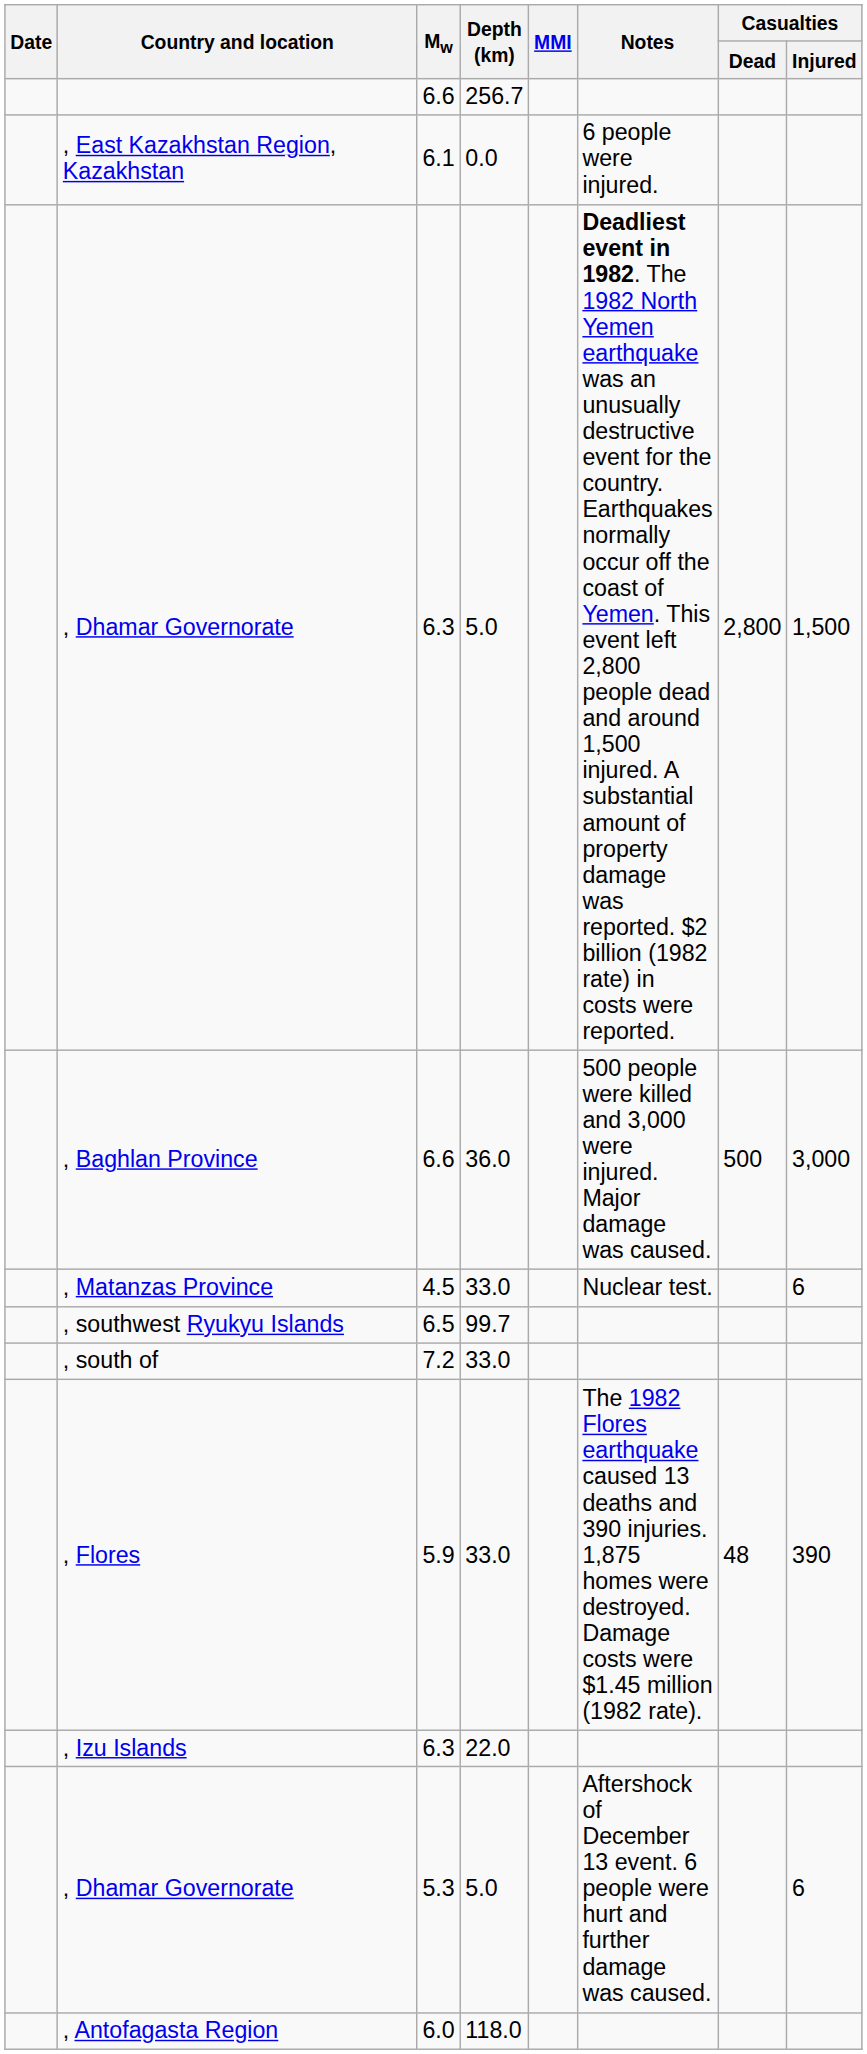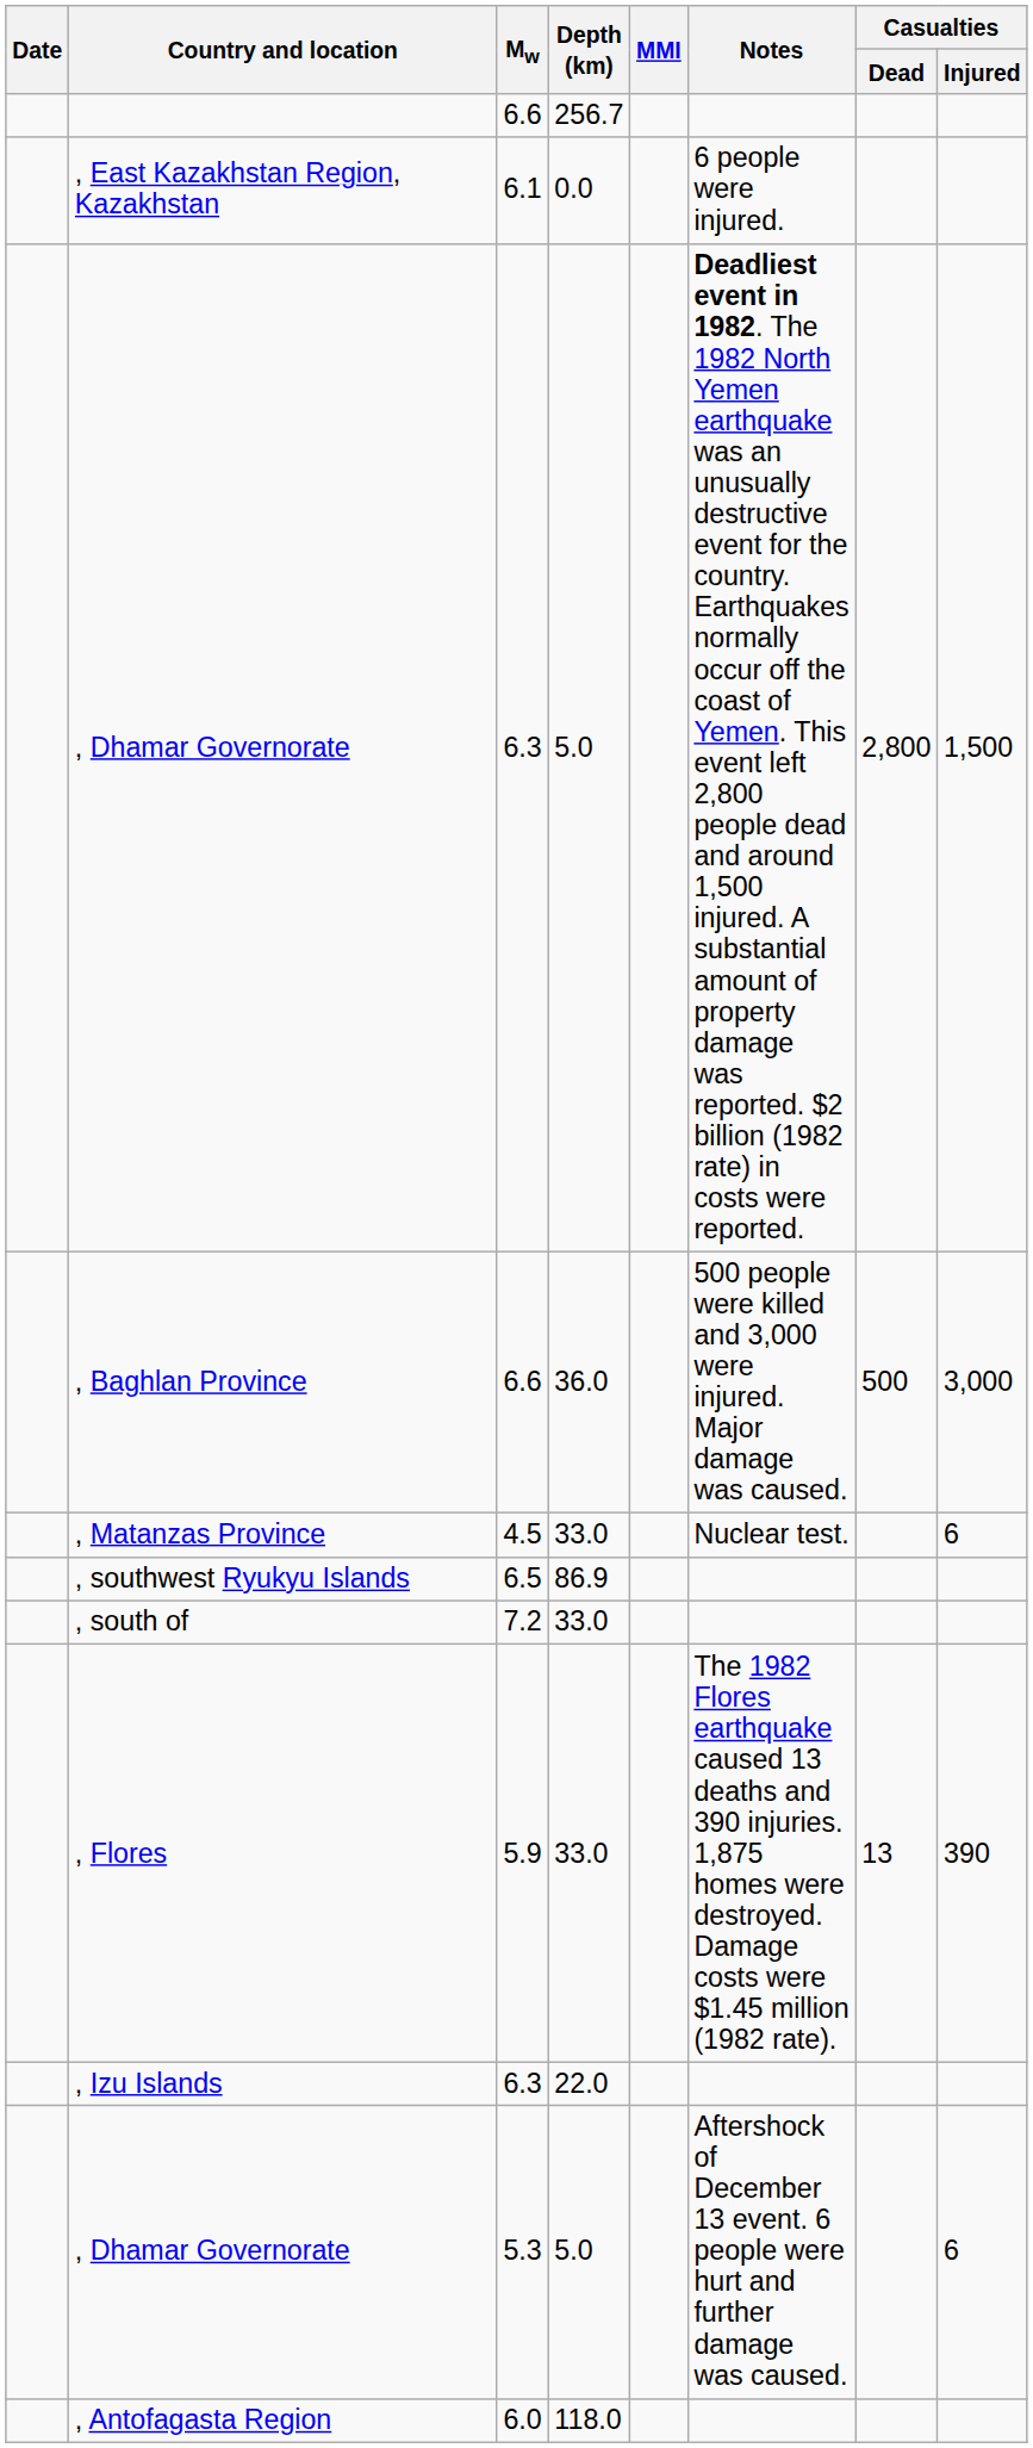 <table class="wikitable sortable sort-under" style="border:1px black;  margin-left:1em;">
 <tr>
 <th rowspan="2"><small>Date</small></th>
 <th rowspan="2" style="width: 280px"><small>Country and location</small></th>
 <th rowspan="2"><small>M<sub>w</sub></small></th>
 <th rowspan="2"><small>Depth (km)</small></th>
 <th rowspan="2"><small><a href='#'>MMI</a></small></th>
 <th rowspan="2" class="unsortable"><small>Notes</small></th>
 <th colspan="2"><small>Casualties</small></th>
 </tr>
 <tr>
 <th><small>Dead</small></th>
 <th><small>Injured</small></th>
 </tr>
 <tr>
 <td></td>
 <td></td>
 <td>6.6</td>
 <td>256.7</td>
 <td></td>
 <td></td>
 <td></td>
 <td></td>
 </tr>
 <tr>
 <td></td>
 <td>, <a href='#'>East Kazakhstan Region</a>, <a href='#'>Kazakhstan</a></td>
 <td>6.1</td>
 <td>0.0</td>
 <td></td>
 <td>6 people were injured.</td>
 <td></td>
 <td></td>
 </tr>
 <tr>
 <td></td>
 <td>, <a href='#'>Dhamar Governorate</a></td>
 <td>6.3</td>
 <td>5.0</td>
 <td></td>
 <td><strong>Deadliest event in 1982</strong>. The <a href='#'>1982 North Yemen earthquake</a> was an unusually destructive event for the country. Earthquakes normally occur off the coast of <a href='#'>Yemen</a>. This event left 2,800 people dead and around 1,500 injured. A substantial amount of property damage was reported. $2 billion (1982 rate) in costs were reported.</td>
 <td>2,800</td>
 <td>1,500</td>
 </tr>
 <tr>
 <td></td>
 <td>, <a href='#'>Baghlan Province</a></td>
 <td>6.6</td>
 <td>36.0</td>
 <td></td>
 <td>500 people were killed and 3,000 were injured. Major damage was caused.</td>
 <td>500</td>
 <td>3,000</td>
 </tr>
 <tr>
 <td></td>
 <td>, <a href='#'>Matanzas Province</a></td>
 <td>4.5</td>
 <td>33.0</td>
 <td></td>
 <td>Nuclear test.</td>
 <td></td>
 <td>6</td>
 </tr>
 <tr>
 <td></td>
 <td>, southwest <a href='#'>Ryukyu Islands</a></td>
 <td>6.5</td>
-<td>99.7</td>
+<td>86.9</td>
 <td></td>
 <td></td>
 <td></td>
 <td></td>
 </tr>
 <tr>
 <td></td>
 <td>, south of</td>
 <td>7.2</td>
 <td>33.0</td>
 <td></td>
 <td></td>
 <td></td>
 <td></td>
 </tr>
 <tr>
 <td></td>
 <td>, <a href='#'>Flores</a></td>
 <td>5.9</td>
 <td>33.0</td>
 <td></td>
 <td>The <a href='#'>1982 Flores earthquake</a> caused 13 deaths and 390 injuries. 1,875 homes were destroyed. Damage costs were $1.45 million (1982 rate).</td>
-<td>48</td>
+<td>13</td>
 <td>390</td>
 </tr>
 <tr>
 <td></td>
 <td>, <a href='#'>Izu Islands</a></td>
 <td>6.3</td>
 <td>22.0</td>
 <td></td>
 <td></td>
 <td></td>
 <td></td>
 </tr>
 <tr>
 <td></td>
 <td>, <a href='#'>Dhamar Governorate</a></td>
 <td>5.3</td>
 <td>5.0</td>
 <td></td>
 <td>Aftershock of December 13 event. 6 people were hurt and further damage was caused.</td>
 <td></td>
 <td>6</td>
 </tr>
 <tr>
 <td></td>
 <td>, <a href='#'>Antofagasta Region</a></td>
 <td>6.0</td>
 <td>118.0</td>
 <td></td>
 <td></td>
 <td></td>
 <td></td>
 </tr>
 </table>
